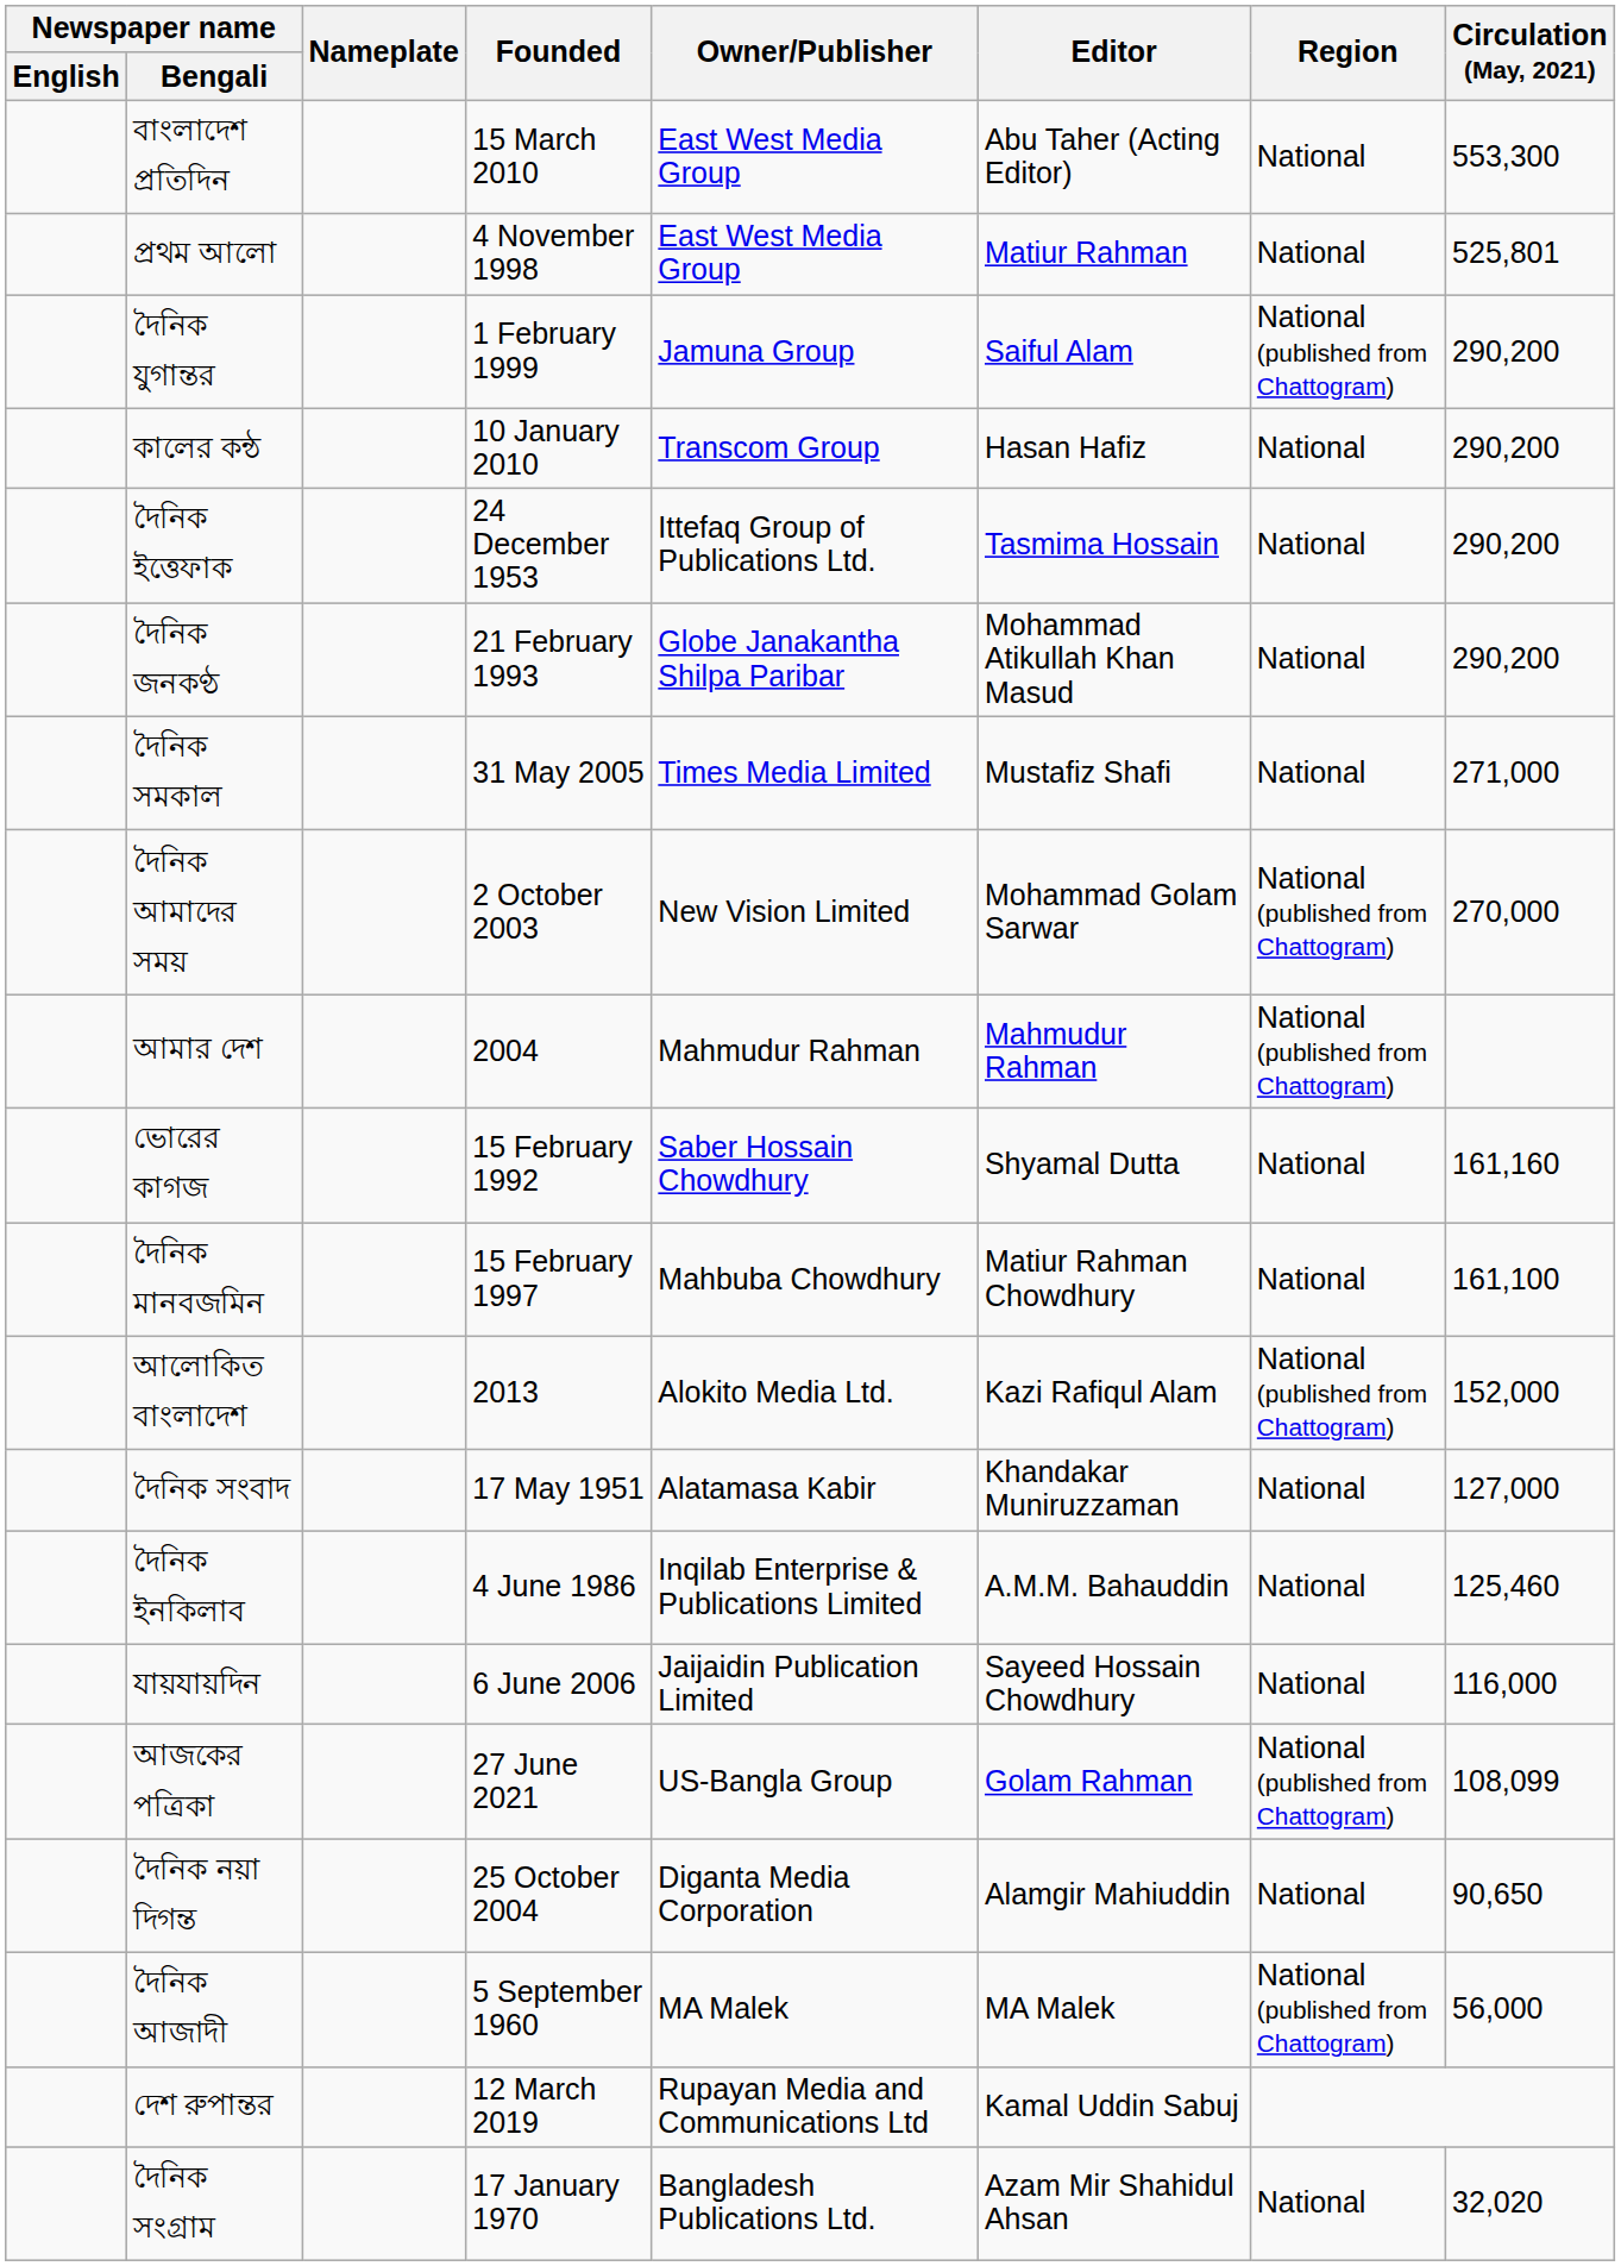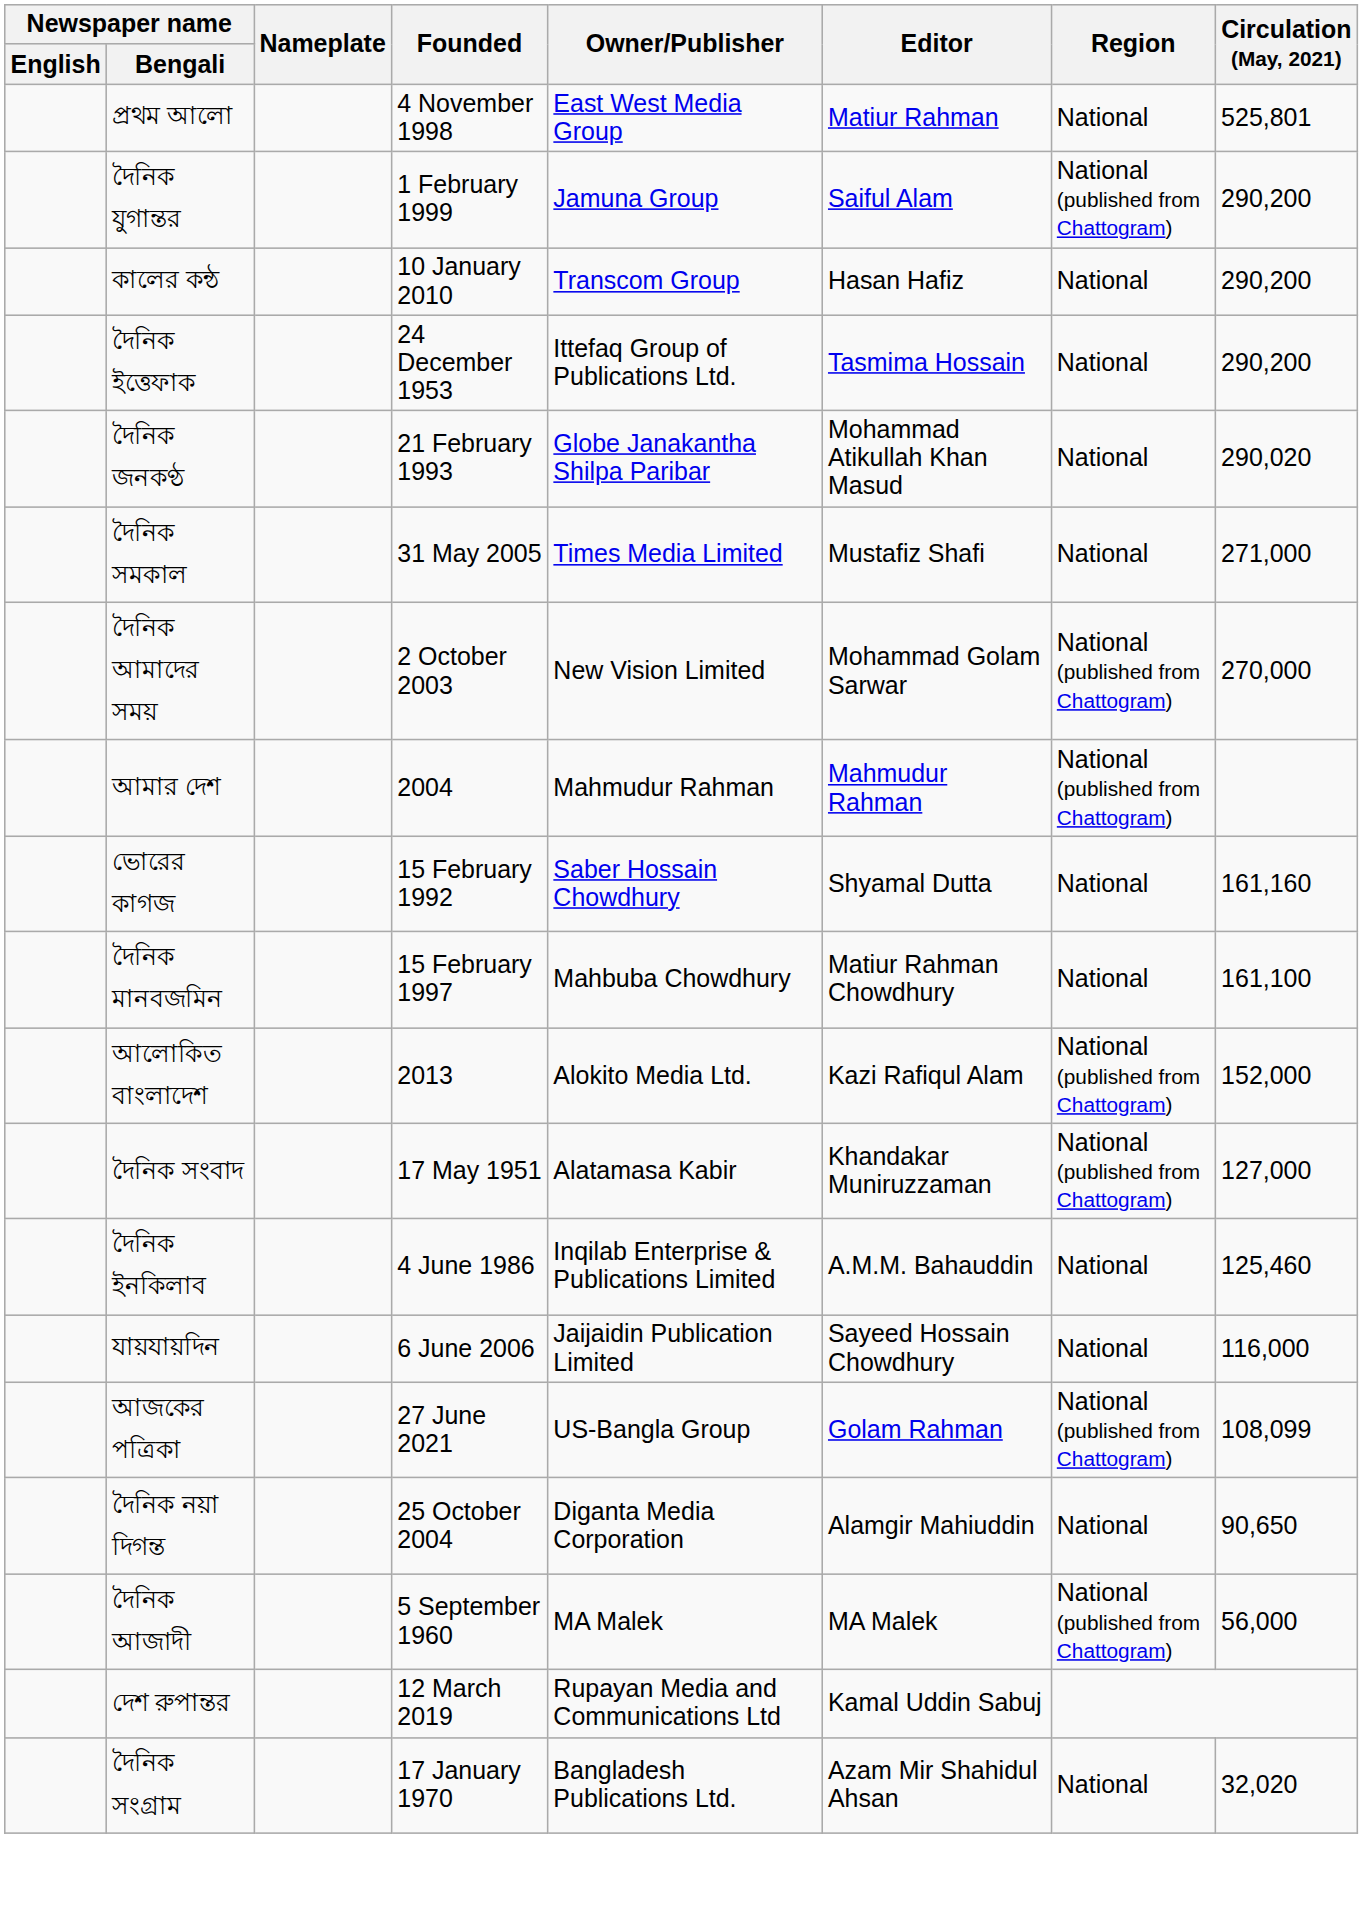 <table class="wikitable sortable">
 <tr>
 <th colspan=2>Newspaper name</th>
 <th rowspan=2>Nameplate</th>
 <th rowspan=2>Founded</th>
 <th rowspan=2>Owner/Publisher</th>
 <th rowspan=2>Editor</th>
 <th rowspan=2>Region</th>
 <th rowspan=2 data-sort-type="number">Circulation <br> <small>(May, 2021)</small></th>
 </tr>
 <tr>
 <th>English</th>
 <th>Bengali</th>
-</tr>
-<tr>
-<td></td>
-<td>বাংলাদেশ প্রতিদিন</td>
-<td><br></td>
-<td>15 March 2010</td>
-<td><a href='#'>East West Media Group</a></td>
-<td>Abu Taher (Acting Editor)</td>
-<td>National</td>
-<td>553,300</td>
 </tr>
 <tr>
 <td></td>
 <td>প্রথম আলো</td>
 <td></td>
 <td>4 November 1998</td>
 <td><a href='#'>East West Media Group</a></td>
 <td><a href='#'>Matiur Rahman</a></td>
 <td>National</td>
 <td>525,801</td>
 </tr>
 <tr>
 <td></td>
 <td>দৈনিক যুগান্তর</td>
 <td></td>
 <td>1 February 1999</td>
 <td><a href='#'>Jamuna Group</a></td>
 <td><a href='#'>Saiful Alam</a></td>
 <td>National<br> <small>(published from <a href='#'>Chattogram</a>)</small></td>
 <td>290,200</td>
 </tr>
 <tr>
 <td></td>
 <td>কালের কন্ঠ</td>
 <td></td>
 <td>10 January 2010</td>
 <td><a href='#'>Transcom Group</a></td>
 <td>Hasan Hafiz</td>
 <td>National</td>
 <td>290,200</td>
 </tr>
 <tr>
 <td></td>
 <td>দৈনিক ইত্তেফাক</td>
 <td><br></td>
 <td>24 December 1953</td>
 <td>Ittefaq Group of Publications Ltd.</td>
 <td><a href='#'>Tasmima Hossain</a></td>
 <td>National</td>
 <td>290,200</td>
 </tr>
 <tr>
 <td></td>
 <td>দৈনিক জনকণ্ঠ</td>
 <td></td>
 <td>21 February 1993</td>
 <td><a href='#'>Globe Janakantha Shilpa Paribar</a></td>
 <td>Mohammad Atikullah Khan Masud</td>
 <td>National</td>
-<td>290,200</td>
+<td>290,020</td>
 </tr>
 <tr>
 <td></td>
 <td>দৈনিক সমকাল</td>
 <td></td>
 <td>31 May 2005</td>
 <td><a href='#'>Times Media Limited</a></td>
 <td>Mustafiz Shafi</td>
 <td>National</td>
 <td>271,000</td>
 </tr>
 <tr>
 <td></td>
 <td>দৈনিক আমাদের সময়</td>
 <td><br></td>
 <td>2 October 2003</td>
 <td>New Vision Limited</td>
 <td>Mohammad Golam Sarwar</td>
 <td>National<br> <small>(published from <a href='#'>Chattogram</a>)</small></td>
 <td>270,000</td>
 </tr>
 <tr>
 <td></td>
 <td>আমার দেশ</td>
 <td></td>
 <td>2004</td>
 <td>Mahmudur Rahman</td>
 <td><a href='#'>Mahmudur Rahman</a></td>
 <td>National<br> <small>(published from <a href='#'>Chattogram</a>)</small></td>
 <td></td>
 </tr>
 <tr>
 <td></td>
 <td>ভোরের কাগজ</td>
 <td></td>
 <td>15 February 1992</td>
 <td><a href='#'>Saber Hossain Chowdhury</a></td>
 <td>Shyamal Dutta</td>
 <td>National</td>
 <td>161,160</td>
 </tr>
 <tr>
 <td></td>
 <td>দৈনিক মানবজমিন</td>
 <td></td>
 <td>15 February 1997</td>
 <td>Mahbuba Chowdhury</td>
 <td>Matiur Rahman Chowdhury</td>
 <td>National</td>
 <td>161,100</td>
 </tr>
 <tr>
 <td></td>
 <td>আলোকিত বাংলাদেশ</td>
 <td><br></td>
 <td>2013</td>
 <td>Alokito Media Ltd.</td>
 <td>Kazi Rafiqul Alam</td>
 <td>National<br> <small>(published from <a href='#'>Chattogram</a>)</small></td>
 <td>152,000</td>
 </tr>
 <tr>
 <td></td>
 <td>দৈনিক সংবাদ</td>
 <td></td>
 <td>17 May 1951</td>
 <td>Alatamasa Kabir</td>
 <td>Khandakar Muniruzzaman</td>
-<td>National</td>
+<td>National<br> <small>(published from <a href='#'>Chattogram</a>)</small></td>
 <td>127,000</td>
 </tr>
 <tr>
 <td></td>
 <td>দৈনিক ইনকিলাব</td>
 <td></td>
 <td>4 June 1986</td>
 <td>Inqilab Enterprise & Publications Limited</td>
 <td>A.M.M. Bahauddin</td>
 <td>National</td>
 <td>125,460</td>
 </tr>
 <tr>
 <td></td>
 <td>যায়যায়দিন</td>
 <td></td>
 <td>6 June 2006</td>
 <td>Jaijaidin Publication Limited</td>
 <td>Sayeed Hossain Chowdhury</td>
 <td>National</td>
 <td>116,000</td>
 </tr>
 <tr>
 <td></td>
 <td>আজকের পত্রিকা</td>
 <td><br></td>
 <td>27 June 2021</td>
 <td>US-Bangla Group</td>
 <td><a href='#'>Golam Rahman</a></td>
 <td>National<br> <small>(published from <a href='#'>Chattogram</a>)</small></td>
 <td>108,099</td>
 </tr>
 <tr>
 <td></td>
 <td>দৈনিক নয়া দিগন্ত</td>
 <td></td>
 <td>25 October 2004</td>
 <td>Diganta Media Corporation</td>
 <td>Alamgir Mahiuddin</td>
 <td>National</td>
 <td>90,650</td>
 </tr>
 <tr>
 <td></td>
 <td>দৈনিক আজাদী</td>
 <td></td>
 <td>5 September 1960</td>
 <td>MA Malek</td>
 <td>MA Malek</td>
 <td>National<br> <small>(published from <a href='#'>Chattogram</a>)</small></td>
 <td>56,000</td>
 </tr>
 <tr>
 <td></td>
 <td>দেশ রুপান্তর</td>
 <td></td>
 <td>12 March 2019</td>
 <td>Rupayan Media and Communications Ltd</td>
 <td>Kamal Uddin Sabuj</td>
 </tr>
 <tr>
 <td></td>
 <td>দৈনিক সংগ্রাম</td>
 <td></td>
 <td>17 January 1970</td>
 <td>Bangladesh Publications Ltd.</td>
 <td>Azam Mir Shahidul Ahsan</td>
 <td>National</td>
 <td>32,020</td>
 </tr>
 </table>
